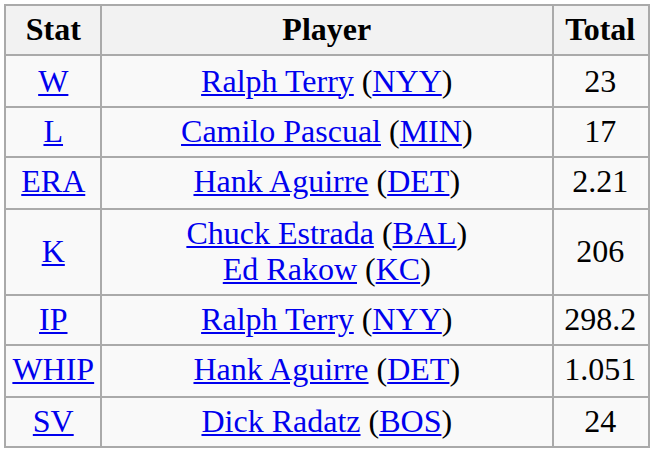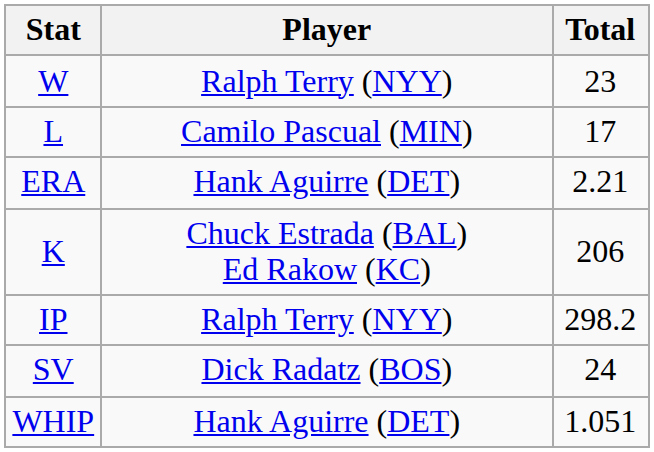 <table class="wikitable" style="text-align:center;">
 <tr>
 <th style="width:15%;">Stat</th>
 <th>Player</th>
 <th style="width:15%;">Total</th>
 </tr>
 <tr>
 <td><a href='#'>W</a></td>
 <td><a href='#'>Ralph Terry</a> (<a href='#'>NYY</a>)</td>
 <td>23</td>
 </tr>
 <tr>
 <td><a href='#'>L</a></td>
 <td><a href='#'>Camilo Pascual</a> (<a href='#'>MIN</a>)</td>
 <td>17</td>
 </tr>
 <tr>
 <td><a href='#'>ERA</a></td>
 <td><a href='#'>Hank Aguirre</a> (<a href='#'>DET</a>)</td>
 <td>2.21</td>
 </tr>
 <tr>
 <td><a href='#'>K</a></td>
 <td><a href='#'>Chuck Estrada</a> (<a href='#'>BAL</a>)<br><a href='#'>Ed Rakow</a> (<a href='#'>KC</a>)</td>
 <td>206</td>
 </tr>
 <tr>
 <td><a href='#'>IP</a></td>
 <td><a href='#'>Ralph Terry</a> (<a href='#'>NYY</a>)</td>
 <td>298.2</td>
 </tr>
 <tr>
+<td><a href='#'>SV</a></td>
+<td><a href='#'>Dick Radatz</a> (<a href='#'>BOS</a>)</td>
+<td>24</td>
+</tr>
+<tr>
 <td><a href='#'>WHIP</a></td>
 <td><a href='#'>Hank Aguirre</a> (<a href='#'>DET</a>)</td>
 <td>1.051</td>
 </tr>
-<tr>
-<td><a href='#'>SV</a></td>
-<td><a href='#'>Dick Radatz</a> (<a href='#'>BOS</a>)</td>
-<td>24</td>
-</tr>
 </table>
